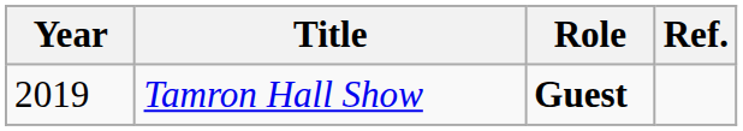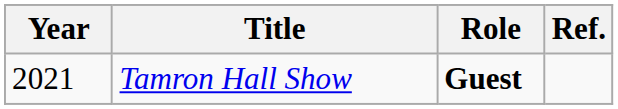 <table class=wikitable>
 <tr>
 <th scope="col" style="width:3em;">Year</th>
 <th scope="col" style="width:10em;">Title</th>
 <th scope="col" style="width:3em;">Role</th>
 <th>Ref.</th>
 </tr>
 <tr>
-<td>2019</td>
+<td>2021</td>
 <td><em><a href='#'>Tamron Hall Show</a></em></td>
 <td><strong>Guest</strong></td>
 <td></td>
 </tr>
 </table>
